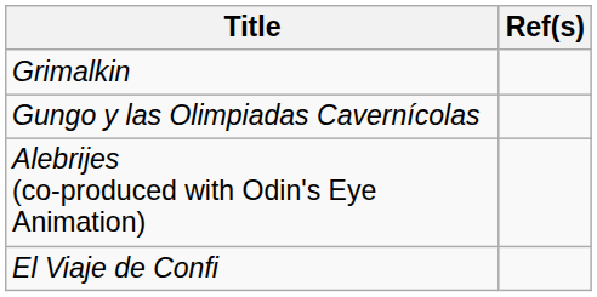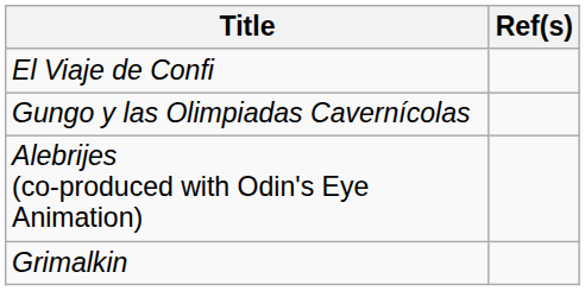 <table class="wikitable sortable" style="text-align: right;">
 <tr>
 <th width=275>Title</th>
 <th width=10>Ref(s)</th>
 </tr>
 <tr>
-<td align="left"><em>Grimalkin</em></td>
+<td align="left"><em>El Viaje de Confi</em></td>
 <td></td>
 </tr>
 <tr>
 <td align="left"><em>Gungo y las Olimpiadas Cavernícolas</em></td>
 <td></td>
 </tr>
 <tr>
 <td align="left"><em>Alebrijes</em><br>(co-produced with Odin's Eye Animation)</td>
 <td></td>
 </tr>
 <tr>
-<td align="left"><em>El Viaje de Confi</em></td>
+<td align="left"><em>Grimalkin</em></td>
 <td></td>
 </tr>
 </table>
